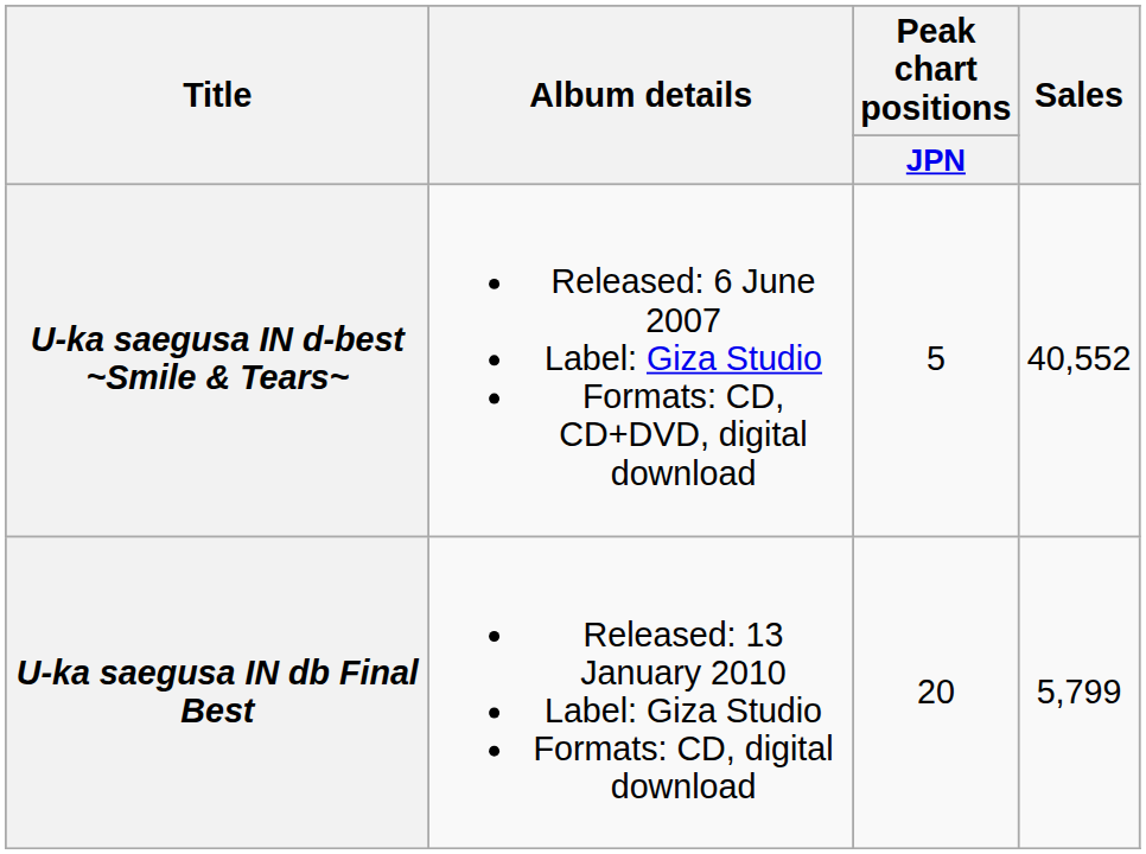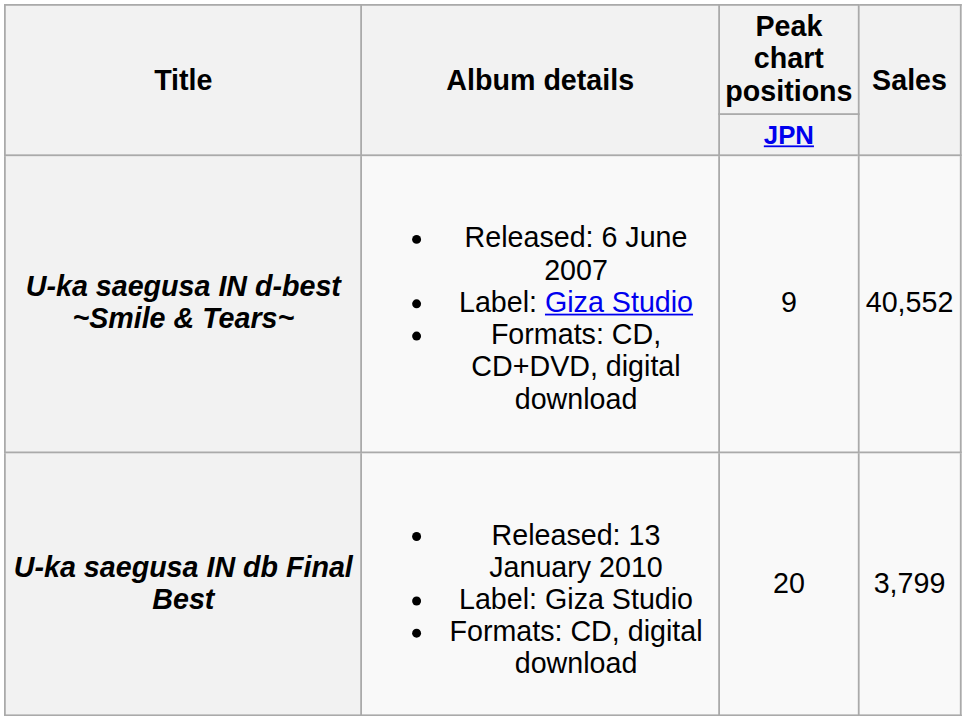 <table class="wikitable plainrowheaders" style="text-align:center;" border="1"|>
 <tr>
 <th scope="col" rowspan="2" style="width:12em;">Title</th>
 <th scope="col" rowspan="2" style="width:12em;">Album details</th>
 <th colspan="1">Peak chart positions</th>
 <th scope="col" rowspan="2">Sales </th>
 </tr>
 <tr>
 <th scope="col" style="width:3em;font-size:90%;"><a href='#'>JPN</a><br></th>
 </tr>
 <tr>
 <th scope="row"><em>U-ka saegusa IN d-best ~Smile & Tears~</em></th>
 <td><br><ul><li>Released: 6 June 2007</li><li>Label: <a href='#'>Giza Studio</a></li><li>Formats: CD, CD+DVD, digital download</li></ul></td>
-<td>5</td>
+<td>9</td>
 <td>40,552</td>
 </tr>
 <tr>
 <th scope="row"><em>U-ka saegusa IN db Final Best</em></th>
 <td><br><ul><li>Released: 13 January 2010</li><li>Label: Giza Studio</li><li>Formats: CD, digital download</li></ul></td>
 <td>20</td>
-<td>5,799</td>
+<td>3,799</td>
 </tr>
 <tr>
 </tr>
 </table>
